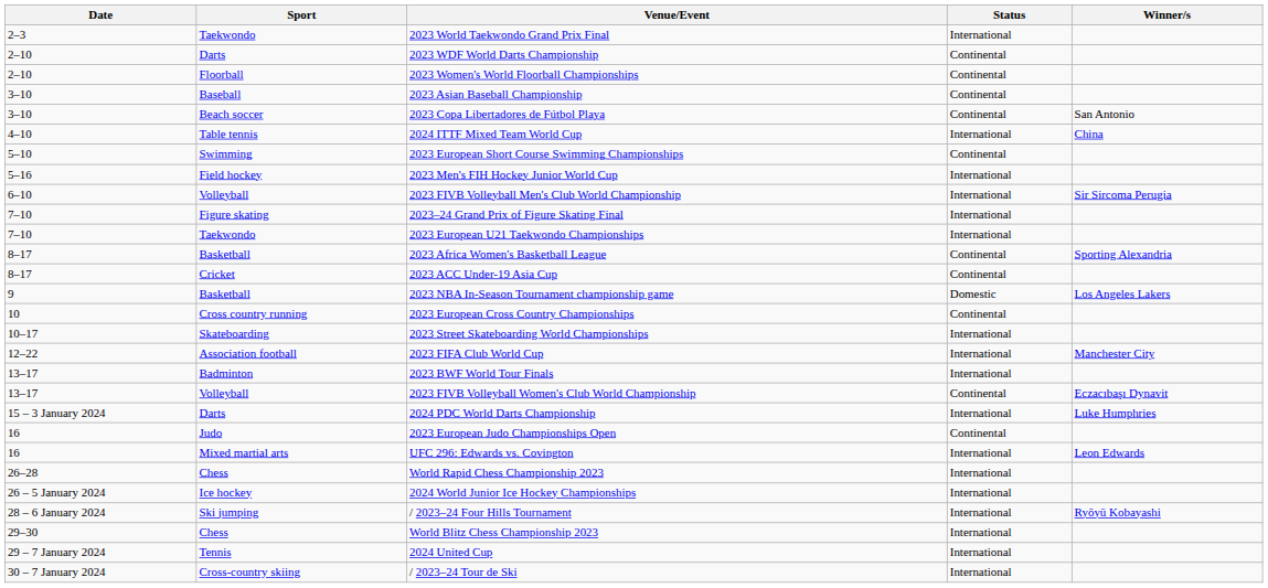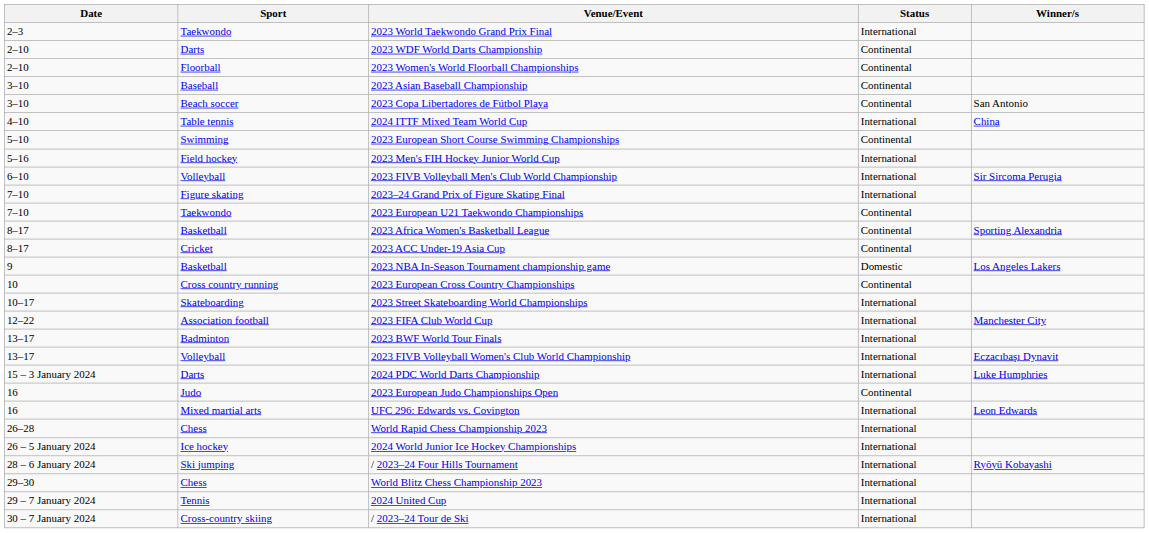 <table class="wikitable source" style="font-size:95%; width: 100%">
 <tr>
 <th>Date</th>
 <th>Sport</th>
 <th>Venue/Event</th>
 <th>Status</th>
 <th>Winner/s</th>
 </tr>
 <tr>
 <td>2–3</td>
 <td><a href='#'>Taekwondo</a></td>
 <td> <a href='#'>2023 World Taekwondo Grand Prix Final</a></td>
 <td>International</td>
 <td></td>
 </tr>
 <tr>
 <td>2–10</td>
 <td><a href='#'>Darts</a></td>
 <td> <a href='#'>2023 WDF World Darts Championship</a></td>
 <td>Continental</td>
 <td></td>
 </tr>
 <tr>
 <td>2–10</td>
 <td><a href='#'>Floorball</a></td>
 <td> <a href='#'>2023 Women's World Floorball Championships</a></td>
 <td>Continental</td>
 <td></td>
 </tr>
 <tr>
 <td>3–10</td>
 <td><a href='#'>Baseball</a></td>
 <td> <a href='#'>2023 Asian Baseball Championship</a></td>
 <td>Continental</td>
 <td></td>
 </tr>
 <tr>
 <td>3–10</td>
 <td><a href='#'>Beach soccer</a></td>
 <td> <a href='#'>2023 Copa Libertadores de Fútbol Playa</a></td>
 <td>Continental</td>
 <td> San Antonio</td>
 </tr>
 <tr>
 <td>4–10</td>
 <td><a href='#'>Table tennis</a></td>
 <td> <a href='#'>2024 ITTF Mixed Team World Cup</a></td>
 <td>International</td>
 <td> <a href='#'>China</a></td>
 </tr>
 <tr>
 <td>5–10</td>
 <td><a href='#'>Swimming</a></td>
 <td> <a href='#'>2023 European Short Course Swimming Championships</a></td>
 <td>Continental</td>
 <td></td>
 </tr>
 <tr>
 <td>5–16</td>
 <td><a href='#'>Field hockey</a></td>
 <td> <a href='#'>2023 Men's FIH Hockey Junior World Cup</a></td>
 <td>International</td>
 <td></td>
 </tr>
 <tr>
 <td>6–10</td>
 <td><a href='#'>Volleyball</a></td>
 <td> <a href='#'>2023 FIVB Volleyball Men's Club World Championship</a></td>
 <td>International</td>
 <td> <a href='#'>Sir Sircoma Perugia</a></td>
 </tr>
 <tr>
 <td>7–10</td>
 <td><a href='#'>Figure skating</a></td>
 <td> <a href='#'>2023–24 Grand Prix of Figure Skating Final</a></td>
 <td>International</td>
 <td></td>
 </tr>
 <tr>
 <td>7–10</td>
 <td><a href='#'>Taekwondo</a></td>
 <td> <a href='#'>2023 European U21 Taekwondo Championships</a></td>
-<td>International</td>
+<td>Continental</td>
 <td></td>
 </tr>
 <tr>
 <td>8–17</td>
 <td><a href='#'>Basketball</a></td>
 <td> <a href='#'>2023 Africa Women's Basketball League</a></td>
 <td>Continental</td>
 <td> <a href='#'>Sporting Alexandria</a></td>
 </tr>
 <tr>
 <td>8–17</td>
 <td><a href='#'>Cricket</a></td>
 <td> <a href='#'>2023 ACC Under-19 Asia Cup</a></td>
 <td>Continental</td>
 <td></td>
 </tr>
 <tr>
 <td>9</td>
 <td><a href='#'>Basketball</a></td>
 <td> <a href='#'>2023 NBA In-Season Tournament championship game</a></td>
 <td>Domestic</td>
 <td> <a href='#'>Los Angeles Lakers</a></td>
 </tr>
 <tr>
 <td>10</td>
 <td><a href='#'>Cross country running</a></td>
 <td> <a href='#'>2023 European Cross Country Championships</a></td>
 <td>Continental</td>
 <td></td>
 </tr>
 <tr>
 <td>10–17</td>
 <td><a href='#'>Skateboarding</a></td>
 <td> <a href='#'>2023 Street Skateboarding World Championships</a></td>
 <td>International</td>
 <td></td>
 </tr>
 <tr>
 <td>12–22</td>
 <td><a href='#'>Association football</a></td>
 <td> <a href='#'>2023 FIFA Club World Cup</a></td>
 <td>International</td>
 <td> <a href='#'>Manchester City</a></td>
 </tr>
 <tr>
 <td>13–17</td>
 <td><a href='#'>Badminton</a></td>
 <td> <a href='#'>2023 BWF World Tour Finals</a></td>
 <td>International</td>
 <td></td>
 </tr>
 <tr>
 <td>13–17</td>
 <td><a href='#'>Volleyball</a></td>
 <td> <a href='#'>2023 FIVB Volleyball Women's Club World Championship</a></td>
-<td>Continental</td>
+<td>International</td>
 <td> <a href='#'>Eczacıbaşı Dynavit</a></td>
 </tr>
 <tr>
 <td>15 – 3 January 2024</td>
 <td><a href='#'>Darts</a></td>
 <td> <a href='#'>2024 PDC World Darts Championship</a></td>
 <td>International</td>
 <td> <a href='#'>Luke Humphries</a></td>
 </tr>
 <tr>
 <td>16</td>
 <td><a href='#'>Judo</a></td>
 <td> <a href='#'>2023 European Judo Championships Open</a></td>
 <td>Continental</td>
 <td></td>
 </tr>
 <tr>
 <td>16</td>
 <td><a href='#'>Mixed martial arts</a></td>
 <td> <a href='#'>UFC 296: Edwards vs. Covington</a></td>
 <td>International</td>
 <td> <a href='#'>Leon Edwards</a></td>
 </tr>
 <tr>
 <td>26–28</td>
 <td><a href='#'>Chess</a></td>
 <td> <a href='#'>World Rapid Chess Championship 2023</a></td>
 <td>International</td>
 <td></td>
 </tr>
 <tr>
 <td>26 – 5 January 2024</td>
 <td><a href='#'>Ice hockey</a></td>
 <td> <a href='#'>2024 World Junior Ice Hockey Championships</a></td>
 <td>International</td>
 <td></td>
 </tr>
 <tr>
 <td>28 – 6 January 2024</td>
 <td><a href='#'>Ski jumping</a></td>
 <td>/ <a href='#'>2023–24 Four Hills Tournament</a></td>
 <td>International</td>
 <td> <a href='#'>Ryōyū Kobayashi</a></td>
 </tr>
 <tr>
 <td>29–30</td>
 <td><a href='#'>Chess</a></td>
 <td> <a href='#'>World Blitz Chess Championship 2023</a></td>
 <td>International</td>
 <td></td>
 </tr>
 <tr>
 <td>29 – 7 January 2024</td>
 <td><a href='#'>Tennis</a></td>
 <td> <a href='#'>2024 United Cup</a></td>
 <td>International</td>
 <td></td>
 </tr>
 <tr>
 <td>30 – 7 January 2024</td>
 <td><a href='#'>Cross-country skiing</a></td>
 <td>/ <a href='#'>2023–24 Tour de Ski</a></td>
 <td>International</td>
 <td></td>
 </tr>
 </table>
